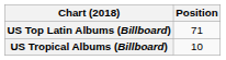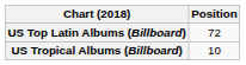 <table class="wikitable plainrowheaders" style="text-align:center">
 <tr>
 <th scope="col">Chart (2018)</th>
 <th scope="col">Position</th>
 </tr>
 <tr>
 <th scope="row">US Top Latin Albums (<em>Billboard</em>)</th>
-<td>71</td>
+<td>72</td>
 </tr>
 <tr>
 <th scope="row">US Tropical Albums (<em>Billboard</em>)</th>
 <td>10</td>
 </tr>
 </table>
